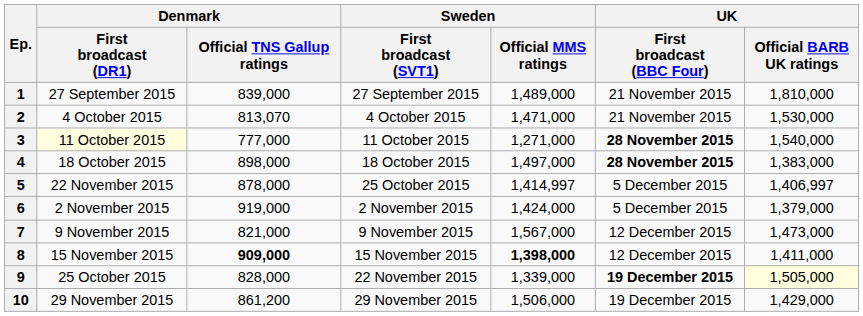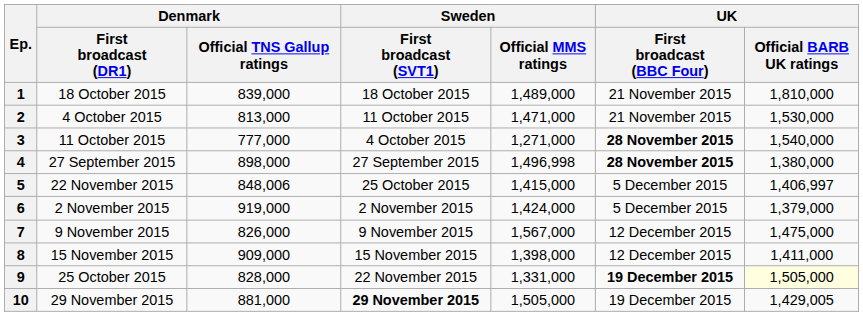 <table class="wikitable"  style="text-align:center; font-size:95%; width:900px;">
 <tr>
 <th rowspan=2>Ep.</th>
 <th colspan=2>Denmark</th>
 <th colspan=2>Sweden</th>
 <th colspan=3>UK</th>
 </tr>
 <tr>
 <th>First<br>broadcast<br>(<a href='#'>DR1</a>)</th>
 <th>Official <a href='#'>TNS Gallup</a><br>ratings</th>
 <th>First<br>broadcast<br>(<a href='#'>SVT1</a>)</th>
 <th>Official <a href='#'>MMS</a><br> ratings</th>
 <th>First<br>broadcast<br>(<a href='#'>BBC Four</a>)</th>
 <th>Official <a href='#'>BARB</a><br> UK ratings</th>
 </tr>
 <tr>
 <th>1</th>
-<td>27 September 2015</td>
+<td>18 October 2015</td>
 <td>839,000</td>
-<td>27 September 2015</td>
+<td>18 October 2015</td>
 <td>1,489,000</td>
 <td>21 November 2015</td>
 <td>1,810,000</td>
 </tr>
 <tr>
 <th>2</th>
 <td>4 October 2015</td>
-<td>813,070</td>
-<td>4 October 2015</td>
+<td>813,000</td>
+<td>11 October 2015</td>
 <td>1,471,000</td>
 <td>21 November 2015</td>
 <td>1,530,000</td>
 </tr>
 <tr>
 <th>3</th>
-<td style="background: lightyellow;">11 October 2015</td>
+<td>11 October 2015</td>
 <td>777,000</td>
-<td>11 October 2015</td>
+<td>4 October 2015</td>
 <td>1,271,000</td>
 <td><strong>28 November 2015</strong></td>
 <td>1,540,000</td>
 </tr>
 <tr>
 <th>4</th>
-<td>18 October 2015</td>
+<td>27 September 2015</td>
 <td>898,000</td>
-<td>18 October 2015</td>
-<td>1,497,000</td>
+<td>27 September 2015</td>
+<td>1,496,998</td>
 <td><strong>28 November 2015</strong></td>
-<td>1,383,000</td>
+<td>1,380,000</td>
 </tr>
 <tr>
 <th>5</th>
 <td>22 November 2015</td>
-<td>878,000</td>
+<td>848,006</td>
 <td>25 October 2015</td>
-<td>1,414,997</td>
+<td>1,415,000</td>
 <td>5 December 2015</td>
 <td>1,406,997</td>
 </tr>
 <tr>
 <th>6</th>
 <td>2 November 2015</td>
 <td>919,000</td>
 <td>2 November 2015</td>
 <td>1,424,000</td>
 <td>5 December 2015</td>
 <td>1,379,000</td>
 </tr>
 <tr>
 <th>7</th>
 <td>9 November 2015</td>
-<td>821,000</td>
+<td>826,000</td>
 <td>9 November 2015</td>
 <td>1,567,000</td>
 <td>12 December 2015</td>
-<td>1,473,000</td>
+<td>1,475,000</td>
 </tr>
 <tr>
 <th>8</th>
 <td>15 November 2015</td>
-<td><strong>909,000</strong></td>
+<td>909,000</td>
 <td>15 November 2015</td>
-<td><strong>1,398,000</strong></td>
+<td>1,398,000</td>
 <td>12 December 2015</td>
 <td>1,411,000</td>
 </tr>
 <tr>
 <th>9</th>
 <td>25 October 2015</td>
 <td>828,000</td>
 <td>22 November 2015</td>
-<td>1,339,000</td>
+<td>1,331,000</td>
 <td><strong>19 December 2015</strong></td>
 <td style="background: lightyellow;">1,505,000</td>
 </tr>
 <tr>
 <th>10</th>
 <td>29 November 2015</td>
-<td>861,200</td>
-<td>29 November 2015</td>
-<td>1,506,000</td>
+<td>881,000</td>
+<td><strong>29 November 2015</strong></td>
+<td>1,505,000</td>
 <td>19 December 2015</td>
-<td>1,429,000</td>
+<td>1,429,005</td>
 </tr>
 </table>
